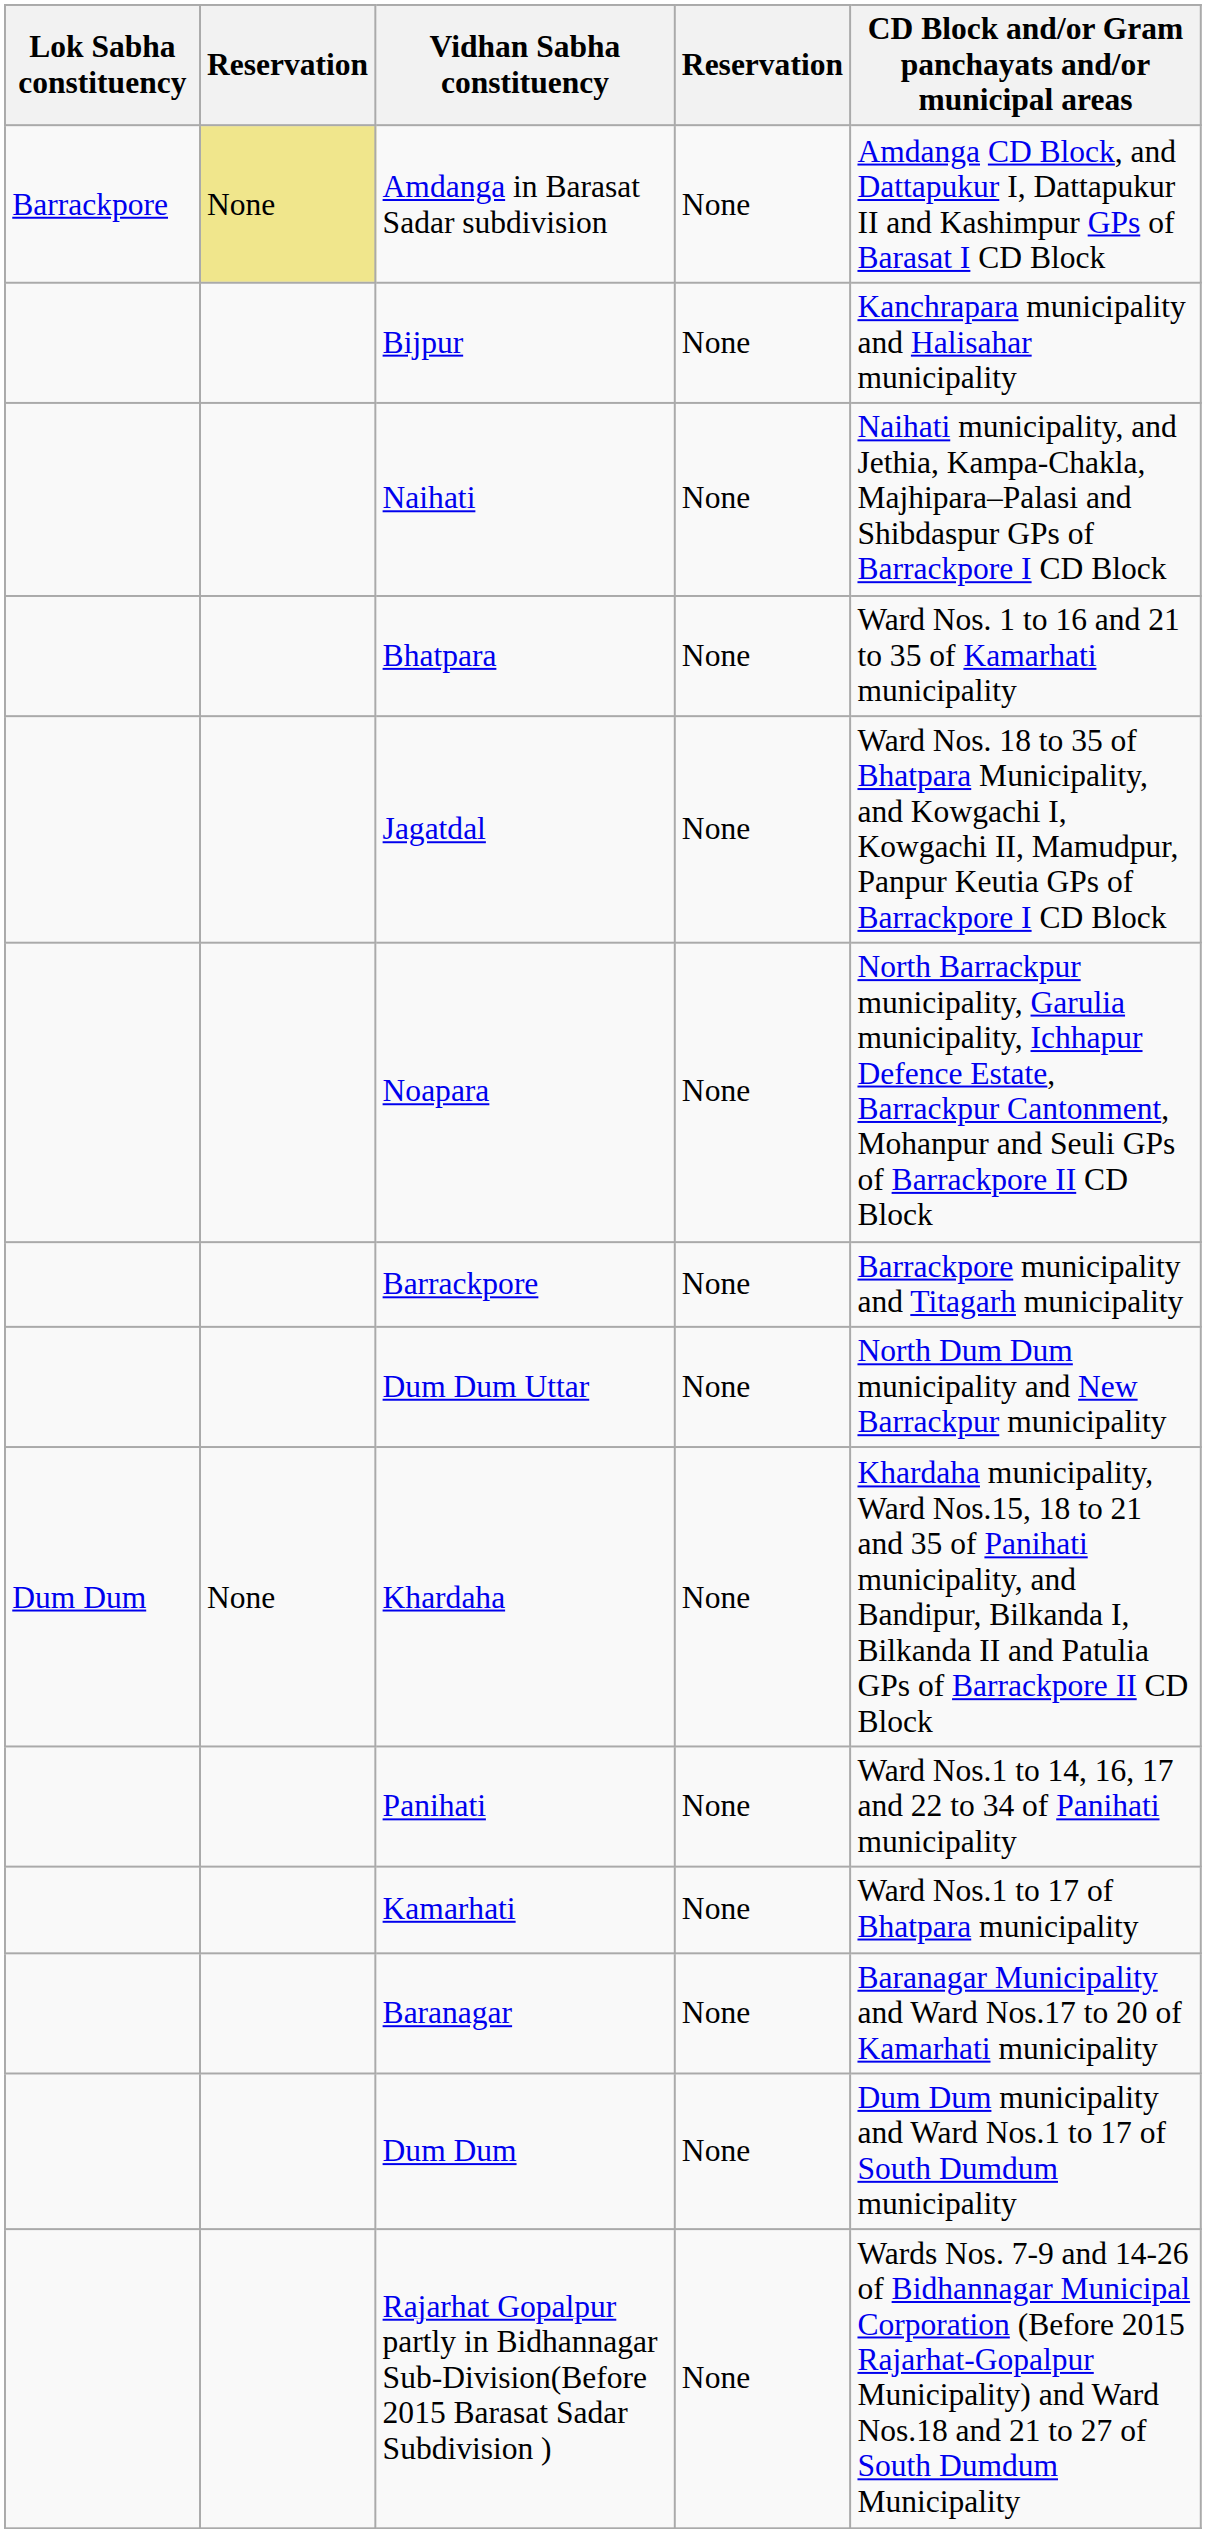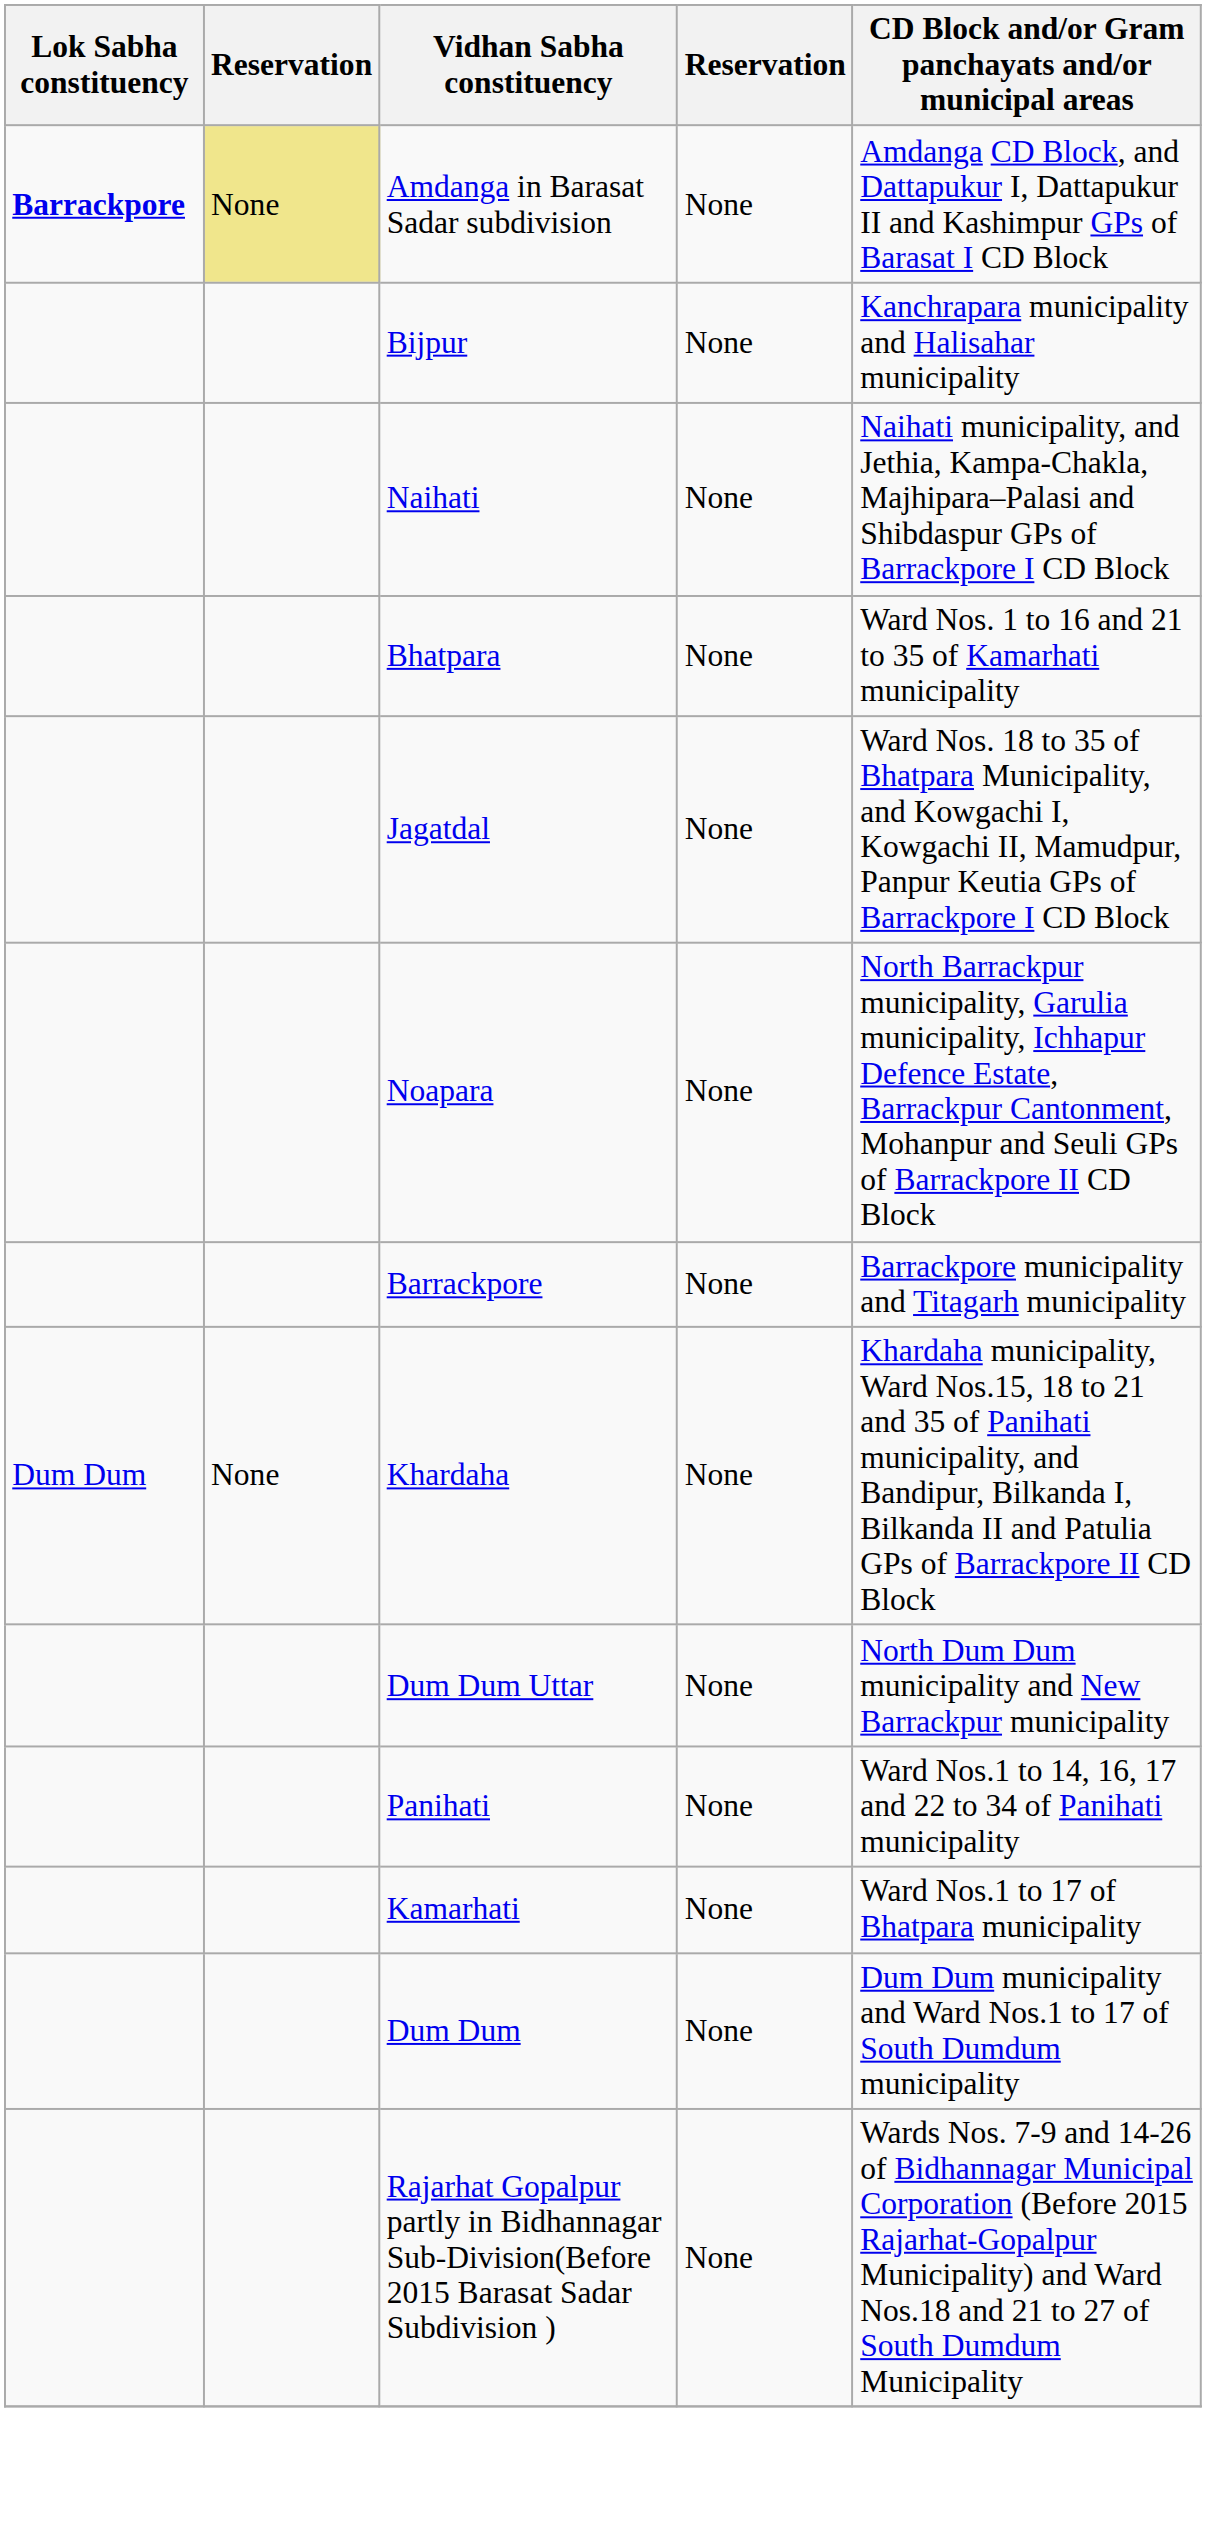 <table class="wikitable sortable">
 <tr>
 <th>Lok Sabha constituency</th>
 <th>Reservation</th>
 <th>Vidhan Sabha constituency</th>
 <th>Reservation</th>
 <th>CD Block and/or Gram panchayats and/or municipal areas</th>
 </tr>
 <tr>
-<td><a href='#'>Barrackpore</a></td>
+<td><strong><a href='#'>Barrackpore</a></strong></td>
 <td style="background: khaki;">None</td>
 <td><a href='#'>Amdanga</a> in Barasat Sadar subdivision</td>
 <td>None</td>
 <td><a href='#'>Amdanga</a> <a href='#'>CD Block</a>, and <a href='#'>Dattapukur</a> I, Dattapukur II and Kashimpur <a href='#'>GPs</a> of <a href='#'>Barasat I</a> CD Block</td>
 </tr>
 <tr>
 <td></td>
 <td></td>
 <td><a href='#'>Bijpur</a></td>
 <td>None</td>
 <td><a href='#'>Kanchrapara</a> municipality and <a href='#'>Halisahar</a> municipality</td>
 </tr>
 <tr>
 <td></td>
 <td></td>
 <td><a href='#'>Naihati</a></td>
 <td>None</td>
 <td><a href='#'>Naihati</a> municipality, and Jethia, Kampa-Chakla, Majhipara–Palasi and Shibdaspur GPs of <a href='#'>Barrackpore I</a> CD Block</td>
 </tr>
 <tr>
 <td></td>
 <td></td>
 <td><a href='#'>Bhatpara</a></td>
 <td>None</td>
 <td>Ward Nos. 1 to 16 and 21 to 35 of <a href='#'>Kamarhati</a> municipality</td>
 </tr>
 <tr>
 <td></td>
 <td></td>
 <td><a href='#'>Jagatdal</a></td>
 <td>None</td>
 <td>Ward Nos. 18 to 35 of <a href='#'>Bhatpara</a> Municipality, and Kowgachi I, Kowgachi II, Mamudpur, Panpur Keutia GPs of <a href='#'>Barrackpore I</a> CD Block</td>
 </tr>
 <tr>
 <td></td>
 <td></td>
 <td><a href='#'>Noapara</a></td>
 <td>None</td>
 <td><a href='#'>North Barrackpur</a> municipality, <a href='#'>Garulia</a> municipality, <a href='#'>Ichhapur Defence Estate</a>, <a href='#'>Barrackpur Cantonment</a>, Mohanpur and Seuli GPs of <a href='#'>Barrackpore II</a> CD Block</td>
 </tr>
 <tr>
 <td></td>
 <td></td>
 <td><a href='#'>Barrackpore</a></td>
 <td>None</td>
 <td><a href='#'>Barrackpore</a> municipality and <a href='#'>Titagarh</a> municipality</td>
 </tr>
 <tr>
+<td><a href='#'>Dum Dum</a></td>
+<td>None</td>
+<td><a href='#'>Khardaha</a></td>
+<td>None</td>
+<td><a href='#'>Khardaha</a> municipality, Ward Nos.15, 18 to 21 and 35 of <a href='#'>Panihati</a> municipality, and Bandipur, Bilkanda I, Bilkanda II and Patulia GPs of <a href='#'>Barrackpore II</a> CD Block</td>
+</tr>
+<tr>
 <td></td>
 <td></td>
 <td><a href='#'>Dum Dum Uttar</a></td>
 <td>None</td>
 <td><a href='#'>North Dum Dum</a> municipality and <a href='#'>New Barrackpur</a> municipality</td>
-</tr>
-<tr>
-<td><a href='#'>Dum Dum</a></td>
-<td>None</td>
-<td><a href='#'>Khardaha</a></td>
-<td>None</td>
-<td><a href='#'>Khardaha</a> municipality, Ward Nos.15, 18 to 21 and 35 of <a href='#'>Panihati</a> municipality, and Bandipur, Bilkanda I, Bilkanda II and Patulia GPs of <a href='#'>Barrackpore II</a> CD Block</td>
 </tr>
 <tr>
 <td></td>
 <td></td>
 <td><a href='#'>Panihati</a></td>
 <td>None</td>
 <td>Ward Nos.1 to 14, 16, 17 and 22 to 34 of <a href='#'>Panihati</a> municipality</td>
 </tr>
 <tr>
 <td></td>
 <td></td>
 <td><a href='#'>Kamarhati</a></td>
 <td>None</td>
 <td>Ward Nos.1 to 17 of <a href='#'>Bhatpara</a> municipality</td>
 </tr>
 <tr>
 <td></td>
 <td></td>
-<td><a href='#'>Baranagar</a></td>
-<td>None</td>
-<td><a href='#'>Baranagar Municipality</a> and Ward Nos.17 to 20 of <a href='#'>Kamarhati</a> municipality</td>
-</tr>
-<tr>
-<td></td>
-<td></td>
 <td><a href='#'>Dum Dum</a></td>
 <td>None</td>
 <td><a href='#'>Dum Dum</a> municipality and Ward Nos.1 to 17 of <a href='#'>South Dumdum</a> municipality</td>
 </tr>
 <tr>
 <td></td>
 <td></td>
 <td><a href='#'>Rajarhat Gopalpur</a> partly in Bidhannagar Sub-Division(Before 2015 Barasat Sadar Subdivision )</td>
 <td>None</td>
 <td>Wards Nos. 7-9 and 14-26 of <a href='#'>Bidhannagar Municipal Corporation</a> (Before 2015 <a href='#'>Rajarhat-Gopalpur</a> Municipality)  and Ward Nos.18 and 21 to 27 of <a href='#'>South Dumdum</a> Municipality</td>
 </tr>
 <tr>
 </tr>
 </table>
